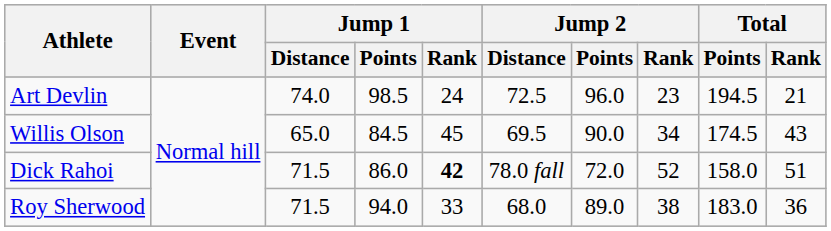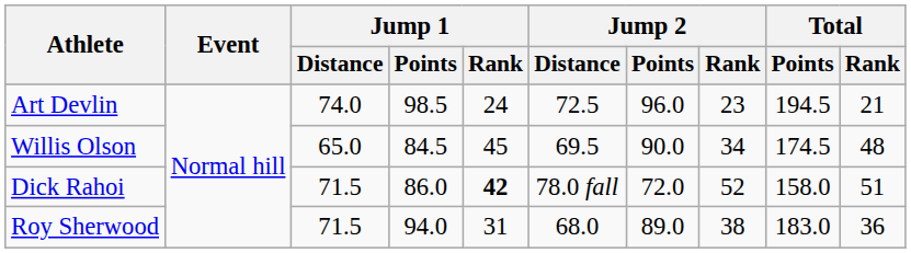 <table class=wikitable style=font-size:90%;text-align:center>
 <tr>
 <th rowspan=2>Athlete</th>
 <th rowspan=2>Event</th>
 <th colspan=3>Jump 1</th>
 <th colspan=3>Jump 2</th>
 <th colspan=2>Total</th>
 </tr>
 <tr style=font-size:95%>
 <th>Distance</th>
 <th>Points</th>
 <th>Rank</th>
 <th>Distance</th>
 <th>Points</th>
 <th>Rank</th>
 <th>Points</th>
 <th>Rank</th>
 </tr>
 <tr>
 <td align=left><a href='#'>Art Devlin</a></td>
 <td align=left rowspan=4><a href='#'>Normal hill</a></td>
 <td>74.0</td>
 <td>98.5</td>
 <td>24</td>
 <td>72.5</td>
 <td>96.0</td>
 <td>23</td>
 <td>194.5</td>
 <td>21</td>
 </tr>
 <tr>
 <td align=left><a href='#'>Willis Olson</a></td>
 <td>65.0</td>
 <td>84.5</td>
 <td>45</td>
 <td>69.5</td>
 <td>90.0</td>
 <td>34</td>
 <td>174.5</td>
-<td>43</td>
+<td>48</td>
 </tr>
 <tr>
 <td align=left><a href='#'>Dick Rahoi</a></td>
 <td>71.5</td>
 <td>86.0</td>
 <td><strong>42</strong></td>
 <td>78.0 <em>fall</em></td>
 <td>72.0</td>
 <td>52</td>
 <td>158.0</td>
 <td>51</td>
 </tr>
 <tr>
 <td align=left><a href='#'>Roy Sherwood</a></td>
 <td>71.5</td>
 <td>94.0</td>
-<td>33</td>
+<td>31</td>
 <td>68.0</td>
 <td>89.0</td>
 <td>38</td>
 <td>183.0</td>
 <td>36</td>
 </tr>
 </table>
